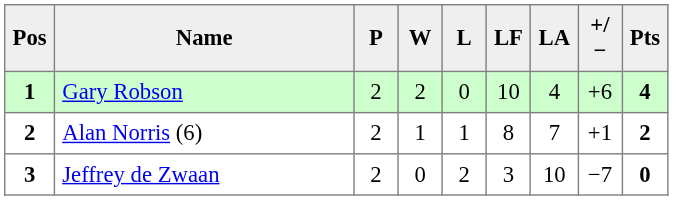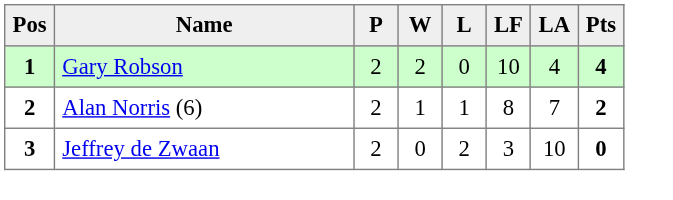 <table style=border-collapse:collapse border=1 cellspacing=0 cellpadding=5>
 <tr align=center bgcolor=#efefef>
 <th width=20>Pos</th>
 <th width=200>Name</th>
 <th width=20>P</th>
 <th width=20>W</th>
 <th width=20>L</th>
 <th width=20>LF</th>
 <th width=20>LA</th>
-<th width=20>+/−</th>
 <th width=20>Pts</th>
 </tr>
 <tr align=center style="background: #ccffcc;">
 <td><strong>1</strong></td>
 <td align="left"> <a href='#'>Gary Robson</a></td>
 <td>2</td>
 <td>2</td>
 <td>0</td>
 <td>10</td>
 <td>4</td>
-<td>+6</td>
 <td><strong>4</strong></td>
 </tr>
 <tr align=center>
 <td><strong>2</strong></td>
 <td align="left"> <a href='#'>Alan Norris</a> (6)</td>
 <td>2</td>
 <td>1</td>
 <td>1</td>
 <td>8</td>
 <td>7</td>
-<td>+1</td>
 <td><strong>2</strong></td>
 </tr>
 <tr align=center>
 <td><strong>3</strong></td>
 <td align="left"> <a href='#'>Jeffrey de Zwaan</a></td>
 <td>2</td>
 <td>0</td>
 <td>2</td>
 <td>3</td>
 <td>10</td>
-<td>−7</td>
 <td><strong>0</strong></td>
 </tr>
 </table>
